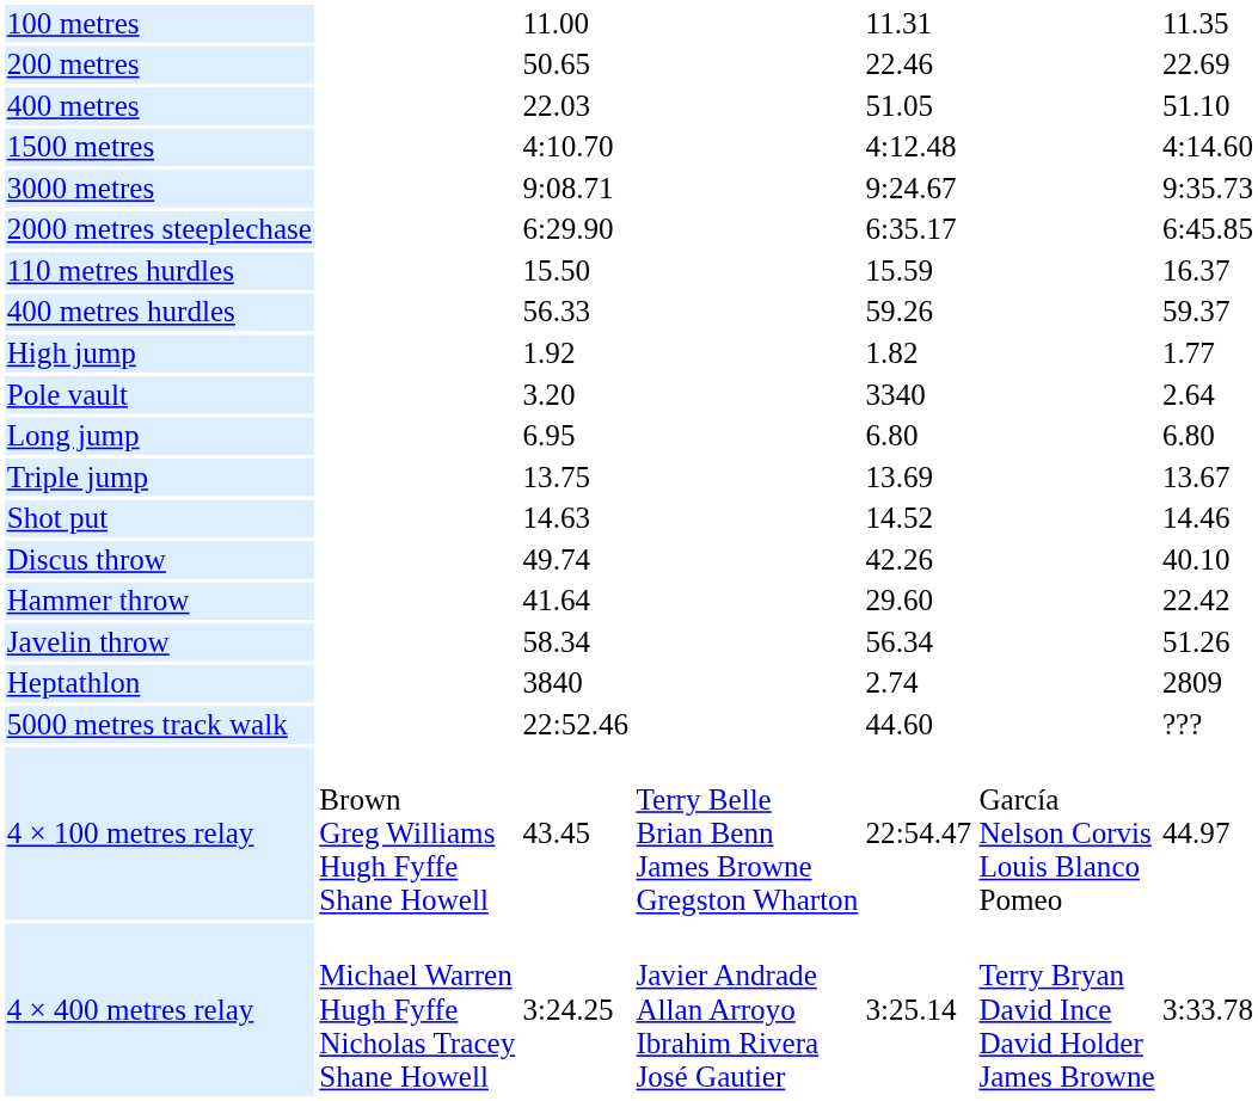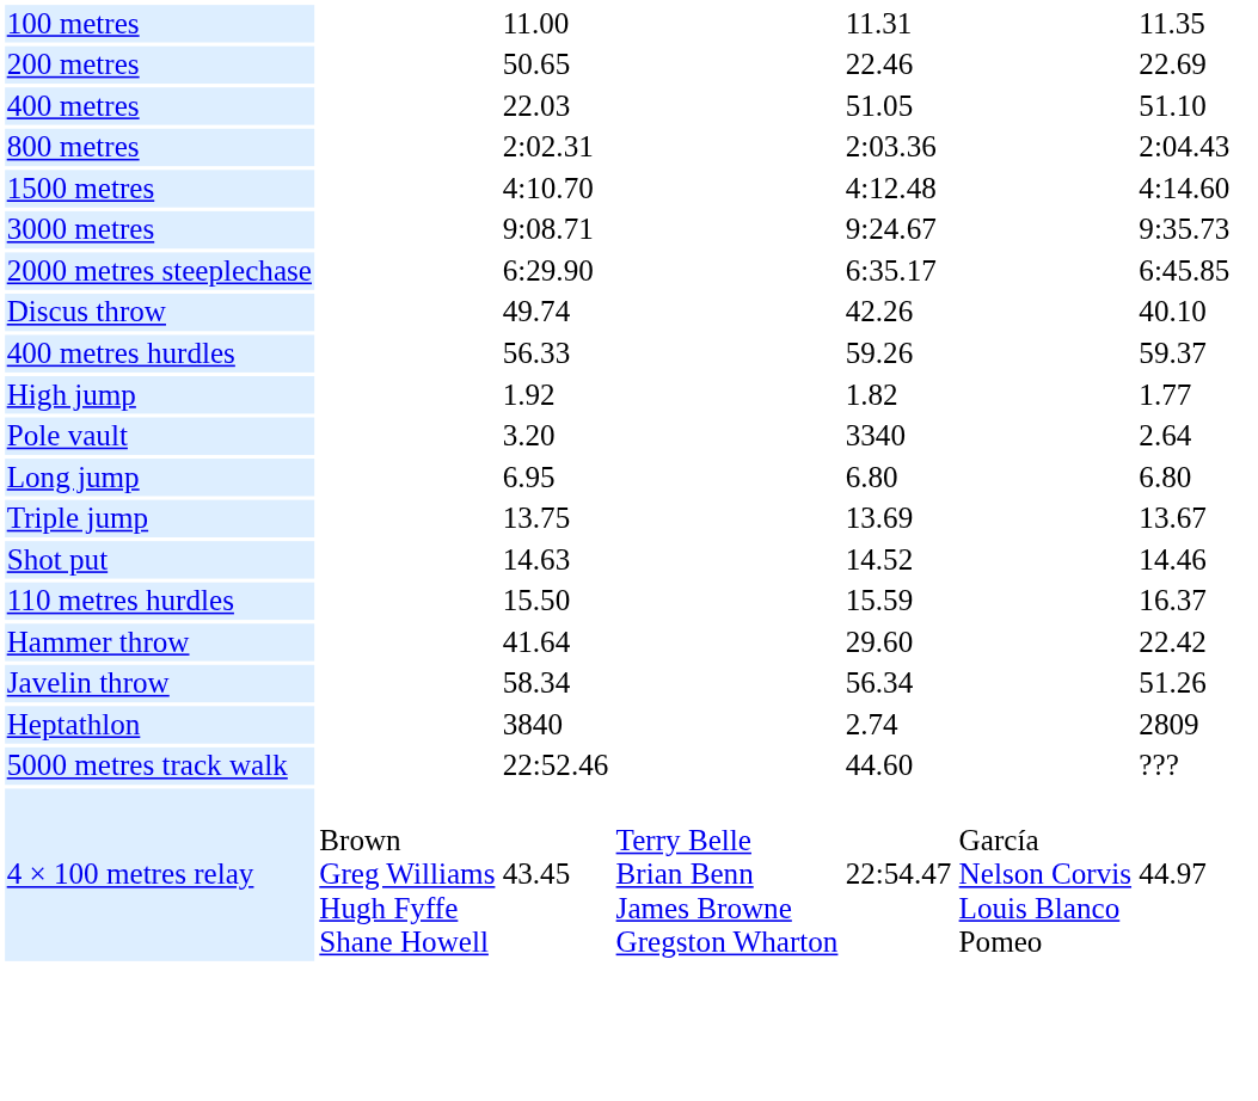 <table>
 <tr>
 <td bgcolor = DDEEFF><a href='#'>100 metres</a></td>
 <td></td>
 <td>11.00</td>
 <td></td>
 <td>11.31</td>
 <td></td>
 <td>11.35</td>
 </tr>
 <tr>
 <td bgcolor = DDEEFF><a href='#'>200 metres</a></td>
 <td></td>
 <td>50.65</td>
 <td></td>
 <td>22.46</td>
 <td></td>
 <td>22.69</td>
 </tr>
 <tr>
 <td bgcolor = DDEEFF><a href='#'>400 metres</a></td>
 <td></td>
 <td>22.03</td>
 <td></td>
 <td>51.05</td>
 <td></td>
 <td>51.10</td>
 </tr>
 <tr>
+<td bgcolor = DDEEFF><a href='#'>800 metres</a></td>
+<td></td>
+<td>2:02.31</td>
+<td></td>
+<td>2:03.36</td>
+<td></td>
+<td>2:04.43</td>
+</tr>
+<tr>
 <td bgcolor = DDEEFF><a href='#'>1500 metres</a></td>
 <td></td>
 <td>4:10.70</td>
 <td></td>
 <td>4:12.48</td>
 <td></td>
 <td>4:14.60</td>
 </tr>
 <tr>
 <td bgcolor = DDEEFF><a href='#'>3000 metres</a></td>
 <td></td>
 <td>9:08.71</td>
 <td></td>
 <td>9:24.67</td>
 <td></td>
 <td>9:35.73</td>
 </tr>
 <tr>
 <td bgcolor = DDEEFF><a href='#'>2000 metres steeplechase</a></td>
 <td></td>
 <td>6:29.90</td>
 <td></td>
 <td>6:35.17</td>
 <td></td>
 <td>6:45.85</td>
 </tr>
 <tr>
-<td bgcolor = DDEEFF><a href='#'>110 metres hurdles</a></td>
+<td bgcolor = DDEEFF><a href='#'>Discus throw</a></td>
 <td></td>
-<td>15.50</td>
+<td>49.74</td>
 <td></td>
-<td>15.59</td>
+<td>42.26</td>
 <td></td>
-<td>16.37</td>
+<td>40.10</td>
 </tr>
 <tr>
 <td bgcolor = DDEEFF><a href='#'>400 metres hurdles</a></td>
 <td></td>
 <td>56.33</td>
 <td></td>
 <td>59.26</td>
 <td></td>
 <td>59.37</td>
 </tr>
 <tr>
 <td bgcolor = DDEEFF><a href='#'>High jump</a></td>
 <td></td>
 <td>1.92</td>
 <td></td>
 <td>1.82</td>
 <td></td>
 <td>1.77</td>
 </tr>
 <tr>
 <td bgcolor = DDEEFF><a href='#'>Pole vault</a></td>
 <td></td>
 <td>3.20</td>
 <td></td>
 <td>3340</td>
 <td></td>
 <td>2.64</td>
 </tr>
 <tr>
 <td bgcolor = DDEEFF><a href='#'>Long jump</a></td>
 <td></td>
 <td>6.95</td>
 <td></td>
 <td>6.80</td>
 <td></td>
 <td>6.80</td>
 </tr>
 <tr>
 <td bgcolor = DDEEFF><a href='#'>Triple jump</a></td>
 <td></td>
 <td>13.75</td>
 <td></td>
 <td>13.69</td>
 <td></td>
 <td>13.67</td>
 </tr>
 <tr>
 <td bgcolor = DDEEFF><a href='#'>Shot put</a></td>
 <td></td>
 <td>14.63</td>
 <td></td>
 <td>14.52</td>
 <td></td>
 <td>14.46</td>
 </tr>
 <tr>
-<td bgcolor = DDEEFF><a href='#'>Discus throw</a></td>
+<td bgcolor = DDEEFF><a href='#'>110 metres hurdles</a></td>
 <td></td>
-<td>49.74</td>
+<td>15.50</td>
 <td></td>
-<td>42.26</td>
+<td>15.59</td>
 <td></td>
-<td>40.10</td>
+<td>16.37</td>
 </tr>
 <tr>
 <td bgcolor = DDEEFF><a href='#'>Hammer throw</a></td>
 <td></td>
 <td>41.64</td>
 <td></td>
 <td>29.60</td>
 <td></td>
 <td>22.42</td>
 </tr>
 <tr>
 <td bgcolor = DDEEFF><a href='#'>Javelin throw</a></td>
 <td></td>
 <td>58.34</td>
 <td></td>
 <td>56.34</td>
 <td></td>
 <td>51.26</td>
 </tr>
 <tr>
 <td bgcolor = DDEEFF><a href='#'>Heptathlon</a></td>
 <td></td>
 <td>3840</td>
 <td></td>
 <td>2.74</td>
 <td></td>
 <td>2809</td>
 </tr>
 <tr>
 <td bgcolor = DDEEFF><a href='#'>5000 metres track walk</a></td>
 <td></td>
 <td>22:52.46</td>
 <td></td>
 <td>44.60</td>
 <td></td>
 <td>???</td>
 </tr>
 <tr>
 <td bgcolor = DDEEFF><a href='#'>4 × 100 metres relay</a></td>
 <td> <br> Brown <br> <a href='#'>Greg Williams</a> <br> <a href='#'>Hugh Fyffe</a> <br> <a href='#'>Shane Howell</a></td>
 <td>43.45</td>
 <td> <br> <a href='#'>Terry Belle</a> <br> <a href='#'>Brian Benn</a> <br> <a href='#'>James Browne</a> <br> <a href='#'>Gregston Wharton</a></td>
 <td>22:54.47</td>
 <td>  <br> García <br> <a href='#'>Nelson Corvis</a> <br> <a href='#'>Louis Blanco</a> <br> Pomeo</td>
 <td>44.97</td>
 </tr>
-<tr>
-<td bgcolor = DDEEFF><a href='#'>4 × 400 metres relay</a></td>
-<td> <br> <a href='#'>Michael Warren</a> <br> <a href='#'>Hugh Fyffe</a> <br> <a href='#'>Nicholas Tracey</a> <br> <a href='#'>Shane Howell</a></td>
-<td>3:24.25</td>
-<td> <br> <a href='#'>Javier Andrade</a> <br> <a href='#'>Allan Arroyo</a> <br> <a href='#'>Ibrahim Rivera</a> <br> <a href='#'>José Gautier</a></td>
-<td>3:25.14</td>
-<td> <br> <a href='#'>Terry Bryan</a> <br> <a href='#'>David Ince</a> <br> <a href='#'>David Holder</a> <br> <a href='#'>James Browne</a></td>
-<td>3:33.78</td>
-</tr>
 </table>
